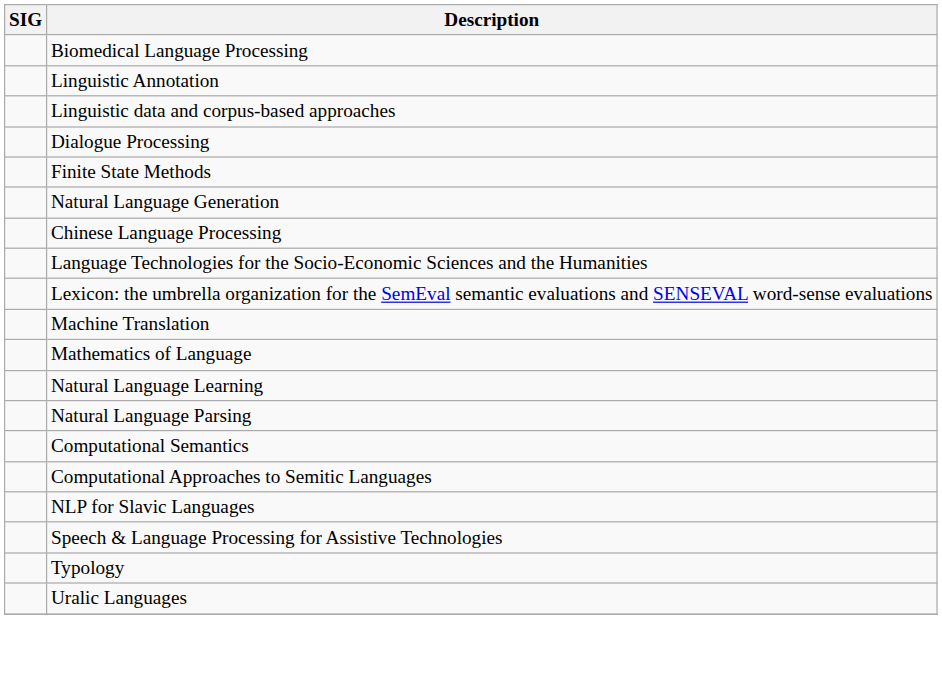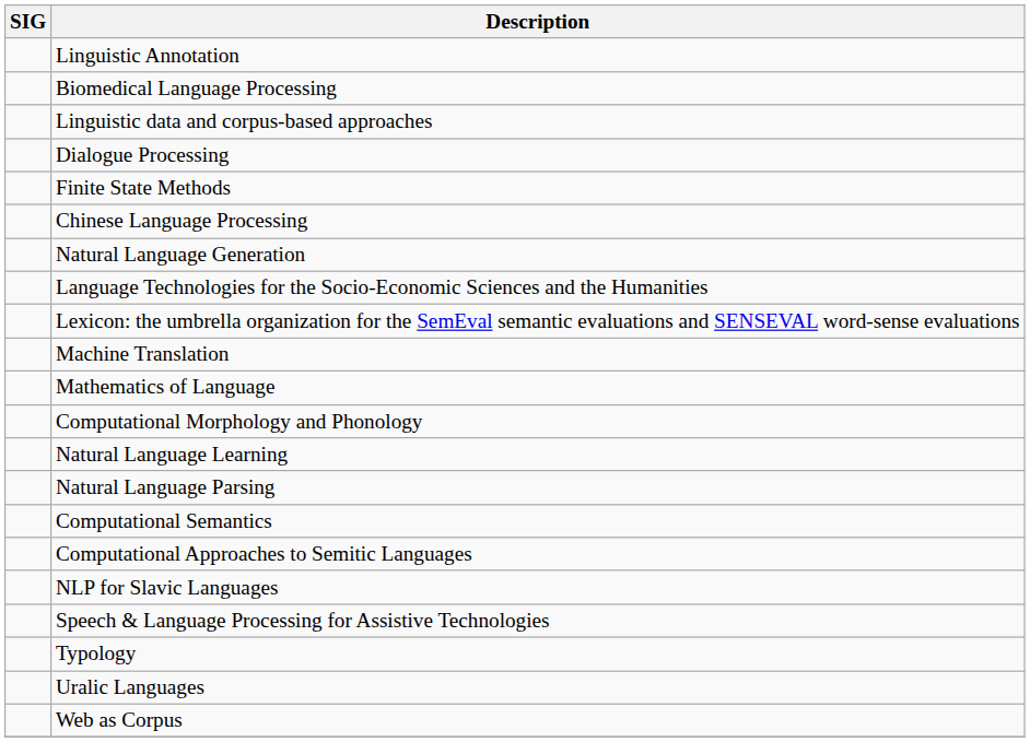 <table class="wikitable sortable">
 <tr>
 <th>SIG</th>
 <th>Description</th>
 </tr>
 <tr>
 <td></td>
-<td>Biomedical Language Processing</td>
+<td>Linguistic Annotation</td>
 </tr>
 <tr>
 <td></td>
-<td>Linguistic Annotation</td>
+<td>Biomedical Language Processing</td>
 </tr>
 <tr>
 <td></td>
 <td>Linguistic data and corpus-based approaches</td>
 </tr>
 <tr>
 <td></td>
 <td>Dialogue Processing</td>
 </tr>
 <tr>
 <td></td>
 <td>Finite State Methods</td>
 </tr>
 <tr>
+<td></td>
+<td>Chinese Language Processing</td>
+</tr>
+<tr>
 <td> </td>
 <td>Natural Language Generation</td>
-</tr>
-<tr>
-<td></td>
-<td>Chinese Language Processing</td>
 </tr>
 <tr>
 <td></td>
 <td>Language Technologies for the Socio-Economic Sciences and the Humanities</td>
 </tr>
 <tr>
 <td></td>
 <td>Lexicon: the umbrella organization for the <a href='#'>SemEval</a> semantic evaluations and <a href='#'>SENSEVAL</a> word-sense evaluations</td>
 </tr>
 <tr>
 <td> </td>
 <td>Machine Translation</td>
 </tr>
 <tr>
 <td></td>
 <td>Mathematics of Language</td>
+</tr>
+<tr>
+<td></td>
+<td>Computational Morphology and Phonology</td>
 </tr>
 <tr>
 <td></td>
 <td>Natural Language Learning</td>
 </tr>
 <tr>
 <td></td>
 <td>Natural Language Parsing</td>
 </tr>
 <tr>
 <td></td>
 <td>Computational Semantics</td>
 </tr>
 <tr>
 <td></td>
 <td>Computational Approaches to Semitic Languages</td>
 </tr>
 <tr>
 <td></td>
 <td>NLP for Slavic Languages</td>
 </tr>
 <tr>
 <td></td>
 <td>Speech & Language Processing for Assistive Technologies</td>
 </tr>
 <tr>
 <td></td>
 <td>Typology</td>
 </tr>
 <tr>
 <td></td>
 <td>Uralic Languages</td>
 </tr>
 <tr>
+<td></td>
+<td>Web as Corpus</td>
+</tr>
+<tr>
 </tr>
 </table>
